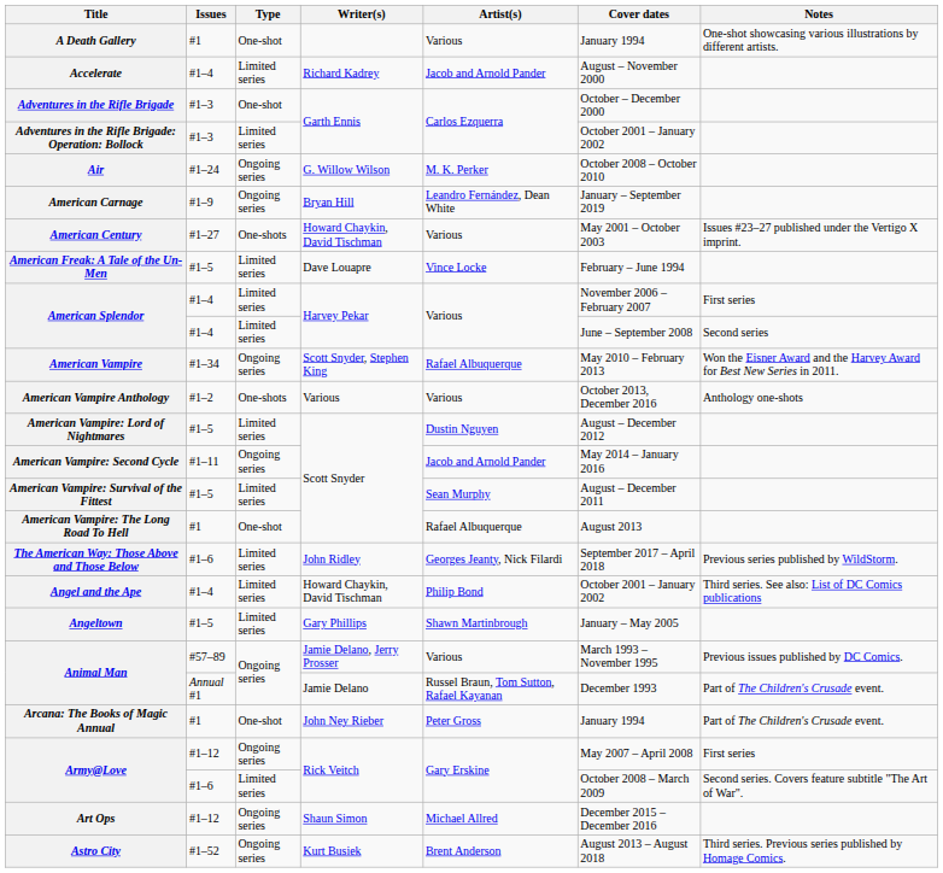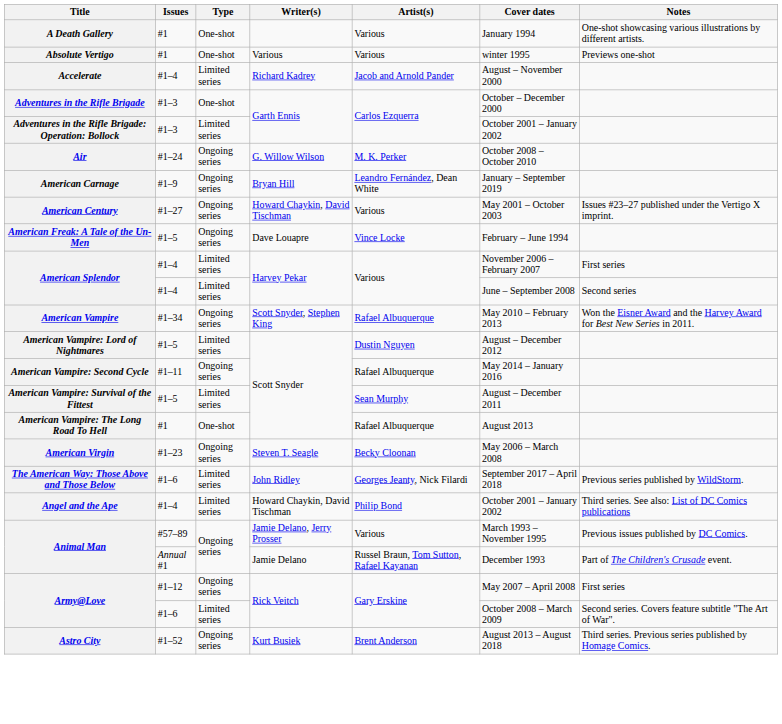 <table class="wikitable">
 <tr>
 <th>Title</th>
 <th>Issues</th>
 <th>Type</th>
 <th>Writer(s)</th>
 <th>Artist(s)</th>
 <th>Cover dates</th>
 <th>Notes</th>
 </tr>
 <tr>
 <th><em>A Death Gallery</em></th>
 <td>#1</td>
 <td>One-shot</td>
 <td></td>
 <td>Various</td>
 <td>January 1994</td>
 <td>One-shot showcasing various illustrations by different artists.</td>
+</tr>
+<tr>
+<th><em>Absolute Vertigo</em></th>
+<td>#1</td>
+<td>One-shot</td>
+<td>Various</td>
+<td>Various</td>
+<td>winter 1995</td>
+<td>Previews one-shot</td>
 </tr>
 <tr>
 <th><em>Accelerate</em></th>
 <td>#1–4</td>
 <td>Limited series</td>
 <td><a href='#'>Richard Kadrey</a></td>
 <td><a href='#'>Jacob and Arnold Pander</a></td>
 <td>August – November 2000</td>
 <td></td>
 </tr>
 <tr>
 <th><em><a href='#'>Adventures in the Rifle Brigade</a></em></th>
 <td>#1–3</td>
 <td>One-shot</td>
 <td rowspan="2"><a href='#'>Garth Ennis</a></td>
 <td rowspan="2"><a href='#'>Carlos Ezquerra</a></td>
 <td>October – December 2000</td>
 <td></td>
 </tr>
 <tr>
 <th><em>Adventures in the Rifle Brigade: Operation: Bollock</em></th>
 <td>#1–3</td>
 <td>Limited series</td>
 <td>October 2001 – January 2002</td>
 <td></td>
 </tr>
 <tr>
 <th><em><a href='#'>Air</a></em></th>
 <td>#1–24</td>
 <td>Ongoing series</td>
 <td><a href='#'>G. Willow Wilson</a></td>
 <td><a href='#'>M. K. Perker</a></td>
 <td>October 2008 – October 2010</td>
 <td></td>
 </tr>
 <tr>
 <th><em>American Carnage</em></th>
 <td>#1–9</td>
 <td>Ongoing series</td>
 <td><a href='#'>Bryan Hill</a></td>
 <td><a href='#'>Leandro Fernández</a>, Dean White</td>
 <td>January – September 2019</td>
 <td></td>
 </tr>
 <tr>
 <th><em><a href='#'>American Century</a></em></th>
 <td>#1–27</td>
-<td>One-shots</td>
+<td>Ongoing series</td>
 <td><a href='#'>Howard Chaykin</a>, <a href='#'>David Tischman</a></td>
 <td>Various</td>
 <td>May 2001 – October 2003</td>
 <td>Issues #23–27 published under the Vertigo X imprint.</td>
 </tr>
 <tr>
 <th><em><a href='#'>American Freak: A Tale of the Un-Men</a></em></th>
 <td>#1–5</td>
-<td>Limited series</td>
+<td>Ongoing series</td>
 <td>Dave Louapre</td>
 <td><a href='#'>Vince Locke</a></td>
 <td>February – June 1994</td>
 <td></td>
 </tr>
 <tr>
 <th rowspan="2"><em><a href='#'>American Splendor</a></em></th>
 <td>#1–4</td>
 <td>Limited series</td>
 <td rowspan="2"><a href='#'>Harvey Pekar</a></td>
 <td rowspan="2">Various</td>
 <td>November 2006 – February 2007</td>
 <td>First series</td>
 </tr>
 <tr>
 <td>#1–4</td>
 <td>Limited series</td>
 <td>June – September 2008</td>
 <td>Second series</td>
 </tr>
 <tr>
 <th><em><a href='#'>American Vampire</a></em></th>
 <td>#1–34</td>
 <td>Ongoing series</td>
 <td><a href='#'>Scott Snyder</a>, <a href='#'>Stephen King</a></td>
 <td><a href='#'>Rafael Albuquerque</a></td>
 <td>May 2010 – February 2013</td>
 <td>Won the <a href='#'>Eisner Award</a> and the <a href='#'>Harvey Award</a> for <em>Best New Series</em> in 2011.</td>
 </tr>
 <tr>
-<th><em>American Vampire Anthology</em></th>
-<td>#1–2</td>
-<td>One-shots</td>
-<td>Various</td>
-<td>Various</td>
-<td>October 2013, December 2016</td>
-<td>Anthology one-shots</td>
-</tr>
-<tr>
 <th><em>American Vampire: Lord of Nightmares</em></th>
 <td>#1–5</td>
 <td>Limited series</td>
 <td rowspan="4">Scott Snyder</td>
 <td><a href='#'>Dustin Nguyen</a></td>
 <td>August – December 2012</td>
 <td></td>
 </tr>
 <tr>
 <th><em>American Vampire: Second Cycle</em></th>
 <td>#1–11</td>
 <td>Ongoing series</td>
-<td><a href='#'>Jacob and Arnold Pander</a></td>
+<td>Rafael Albuquerque</td>
 <td>May 2014 – January 2016</td>
 <td></td>
 </tr>
 <tr>
 <th><em>American Vampire: Survival of the Fittest</em></th>
 <td>#1–5</td>
 <td>Limited series</td>
 <td><a href='#'>Sean Murphy</a></td>
 <td>August – December 2011</td>
 <td></td>
 </tr>
 <tr>
 <th><em>American Vampire: The Long Road To Hell</em></th>
 <td>#1</td>
 <td>One-shot</td>
 <td>Rafael Albuquerque</td>
 <td>August 2013</td>
+<td></td>
+</tr>
+<tr>
+<th><em><a href='#'>American Virgin</a></em></th>
+<td>#1–23</td>
+<td>Ongoing series</td>
+<td><a href='#'>Steven T. Seagle</a></td>
+<td><a href='#'>Becky Cloonan</a></td>
+<td>May 2006 – March 2008</td>
 <td></td>
 </tr>
 <tr>
 <th><em><a href='#'>The American Way: Those Above and Those Below</a></em></th>
 <td>#1–6</td>
 <td>Limited series</td>
 <td><a href='#'>John Ridley</a></td>
 <td><a href='#'>Georges Jeanty</a>, Nick Filardi</td>
 <td>September 2017 – April 2018</td>
 <td>Previous series published by <a href='#'>WildStorm</a>.</td>
 </tr>
 <tr>
 <th><em><a href='#'>Angel and the Ape</a></em></th>
 <td>#1–4</td>
 <td>Limited series</td>
 <td>Howard Chaykin, David Tischman</td>
 <td><a href='#'>Philip Bond</a></td>
 <td>October 2001 – January 2002</td>
 <td>Third series. See also: <a href='#'>List of DC Comics publications</a></td>
 </tr>
 <tr>
-<th><em><a href='#'>Angeltown</a></em></th>
-<td>#1–5</td>
-<td>Limited series</td>
-<td><a href='#'>Gary Phillips</a></td>
-<td><a href='#'>Shawn Martinbrough</a></td>
-<td>January – May 2005</td>
-<td></td>
-</tr>
-<tr>
 <th rowspan="2"><em><a href='#'>Animal Man</a></em></th>
 <td>#57–89</td>
 <td rowspan="2">Ongoing series</td>
 <td><a href='#'>Jamie Delano</a>, <a href='#'>Jerry Prosser</a></td>
 <td>Various</td>
 <td>March 1993 – November 1995</td>
 <td>Previous issues published by <a href='#'>DC Comics</a>.</td>
 </tr>
 <tr>
 <td><em>Annual</em> #1</td>
 <td>Jamie Delano</td>
 <td>Russel Braun, <a href='#'>Tom Sutton</a>, <a href='#'>Rafael Kayanan</a></td>
 <td>December 1993</td>
 <td>Part of <em><a href='#'>The Children's Crusade</a></em> event.</td>
-</tr>
-<tr>
-<th><em>Arcana: The Books of Magic Annual</em></th>
-<td>#1</td>
-<td>One-shot</td>
-<td><a href='#'>John Ney Rieber</a></td>
-<td><a href='#'>Peter Gross</a></td>
-<td>January 1994</td>
-<td>Part of <em>The Children's Crusade</em> event.</td>
 </tr>
 <tr>
 <th rowspan="2"><em><a href='#'>Army@Love</a></em></th>
 <td>#1–12</td>
 <td>Ongoing series</td>
 <td rowspan="2"><a href='#'>Rick Veitch</a></td>
 <td rowspan="2"><a href='#'>Gary Erskine</a></td>
 <td>May 2007 – April 2008</td>
 <td>First series</td>
 </tr>
 <tr>
 <td>#1–6</td>
 <td>Limited series</td>
 <td>October 2008 – March 2009</td>
 <td>Second series. Covers feature subtitle "The Art of War".</td>
 </tr>
 <tr>
-<th><em>Art Ops</em></th>
-<td>#1–12</td>
-<td>Ongoing series</td>
-<td><a href='#'>Shaun Simon</a></td>
-<td><a href='#'>Michael Allred</a></td>
-<td>December 2015 – December 2016</td>
-<td></td>
-</tr>
-<tr>
 <th><em><a href='#'>Astro City</a></em></th>
 <td>#1–52</td>
 <td>Ongoing series</td>
 <td><a href='#'>Kurt Busiek</a></td>
 <td><a href='#'>Brent Anderson</a></td>
 <td>August 2013 – August 2018</td>
 <td>Third series. Previous series published by <a href='#'>Homage Comics</a>.</td>
 </tr>
 </table>
